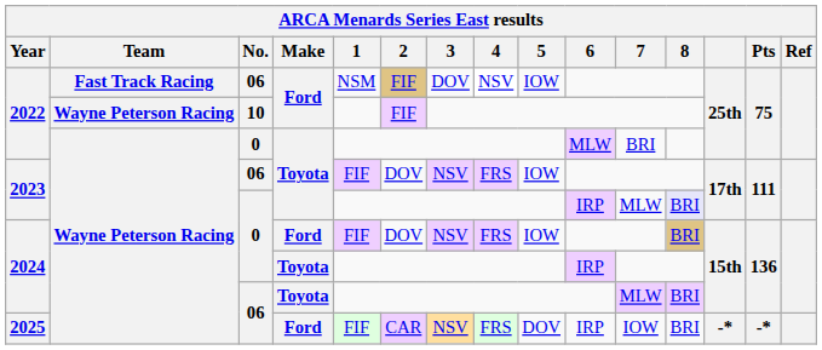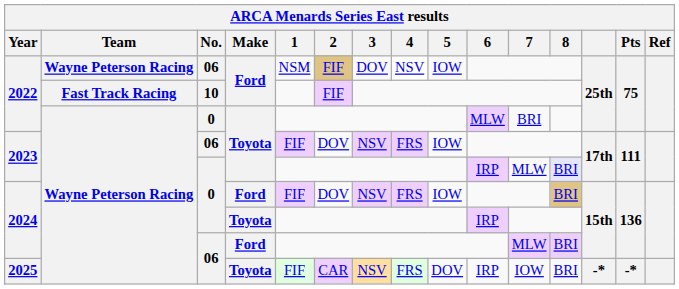 <table class="wikitable" style="text-align:center; font-size:75%">
 <tr>
 <th colspan="24"><a href='#'>ARCA Menards Series East</a> results</th>
 </tr>
 <tr>
 <th>Year</th>
 <th>Team</th>
 <th>No.</th>
 <th>Make</th>
 <th>1</th>
 <th>2</th>
 <th>3</th>
 <th>4</th>
 <th>5</th>
 <th>6</th>
 <th>7</th>
 <th>8</th>
 <th></th>
 <th>Pts</th>
 <th>Ref</th>
 </tr>
 <tr>
 <th rowspan=3><a href='#'>2022</a></th>
-<th><a href='#'>Fast Track Racing</a></th>
+<th><a href='#'>Wayne Peterson Racing</a></th>
 <th>06</th>
 <th rowspan=2><a href='#'>Ford</a></th>
 <td><a href='#'>NSM</a></td>
 <td style="background:#DFC484;"><a href='#'>FIF</a><br></td>
 <td><a href='#'>DOV</a></td>
 <td style="background:#FFFFFF;"><a href='#'>NSV</a><br></td>
 <td><a href='#'>IOW</a></td>
 <td colspan=3></td>
 <th rowspan=3>25th</th>
 <th rowspan=3>75</th>
 <th rowspan=3></th>
 </tr>
 <tr>
-<th><a href='#'>Wayne Peterson Racing</a></th>
+<th><a href='#'>Fast Track Racing</a></th>
 <th>10</th>
 <td></td>
 <td style="background:#EFCFFF;"><a href='#'>FIF</a><br></td>
 <td colspan=6></td>
 </tr>
 <tr>
 <th rowspan=7><a href='#'>Wayne Peterson Racing</a></th>
 <th>0</th>
 <th rowspan=3><a href='#'>Toyota</a></th>
 <td colspan=5></td>
 <td style="background:#EFCFFF;"><a href='#'>MLW</a><br></td>
 <td><a href='#'>BRI</a></td>
 <td></td>
 </tr>
 <tr>
 <th rowspan=2><a href='#'>2023</a></th>
 <th>06</th>
 <td style="background:#EFCFFF;"><a href='#'>FIF</a><br></td>
 <td><a href='#'>DOV</a></td>
 <td style="background:#EFCFFF;"><a href='#'>NSV</a><br></td>
 <td style="background:#EFCFFF;"><a href='#'>FRS</a><br></td>
 <td><a href='#'>IOW</a></td>
 <td colspan=3></td>
 <th rowspan=2>17th</th>
 <th rowspan=2>111</th>
 <th rowspan=2></th>
 </tr>
 <tr>
 <th rowspan=3>0</th>
 <td colspan=5></td>
 <td style="background:#EFCFFF;"><a href='#'>IRP</a><br></td>
 <td><a href='#'>MLW</a></td>
 <td style="background: lavender;"><a href='#'>BRI</a></td>
 </tr>
 <tr>
 <th rowspan=3><a href='#'>2024</a></th>
 <th><a href='#'>Ford</a></th>
 <td style="background:#EFCFFF;"><a href='#'>FIF</a><br></td>
 <td><a href='#'>DOV</a></td>
 <td style="background:#EFCFFF;"><a href='#'>NSV</a><br></td>
 <td style="background:#EFCFFF;"><a href='#'>FRS</a><br></td>
 <td><a href='#'>IOW</a></td>
 <td colspan=2></td>
 <td style="background:#DFC484;"><a href='#'>BRI</a><br></td>
 <th rowspan=3>15th</th>
 <th rowspan=3>136</th>
 <th rowspan=3></th>
 </tr>
 <tr>
 <th><a href='#'>Toyota</a></th>
 <td colspan=5></td>
 <td style="background:#EFCFFF;"><a href='#'>IRP</a><br></td>
 <td colspan=2></td>
 </tr>
 <tr>
 <th rowspan=2>06</th>
-<th><a href='#'>Toyota</a></th>
+<th><a href='#'>Ford</a></th>
 <td colspan=6></td>
 <td style="background:#EFCFFF;"><a href='#'>MLW</a><br></td>
 <td style="background:#EFCFFF;"><a href='#'>BRI</a><br></td>
 </tr>
 <tr>
 <th><a href='#'>2025</a></th>
-<th><a href='#'>Ford</a></th>
+<th><a href='#'>Toyota</a></th>
 <td style="background:#DFFFDF;"><a href='#'>FIF</a><br></td>
 <td style="background:#EFCFFF;"><a href='#'>CAR</a><br></td>
 <td style="background:#FFDF9F;"><a href='#'>NSV</a><br></td>
 <td style="background:#DFFFDF;"><a href='#'>FRS</a><br></td>
 <td><a href='#'>DOV</a></td>
 <td><a href='#'>IRP</a></td>
 <td><a href='#'>IOW</a></td>
 <td><a href='#'>BRI</a></td>
 <th>-*</th>
 <th>-*</th>
 <th></th>
 </tr>
 </table>
